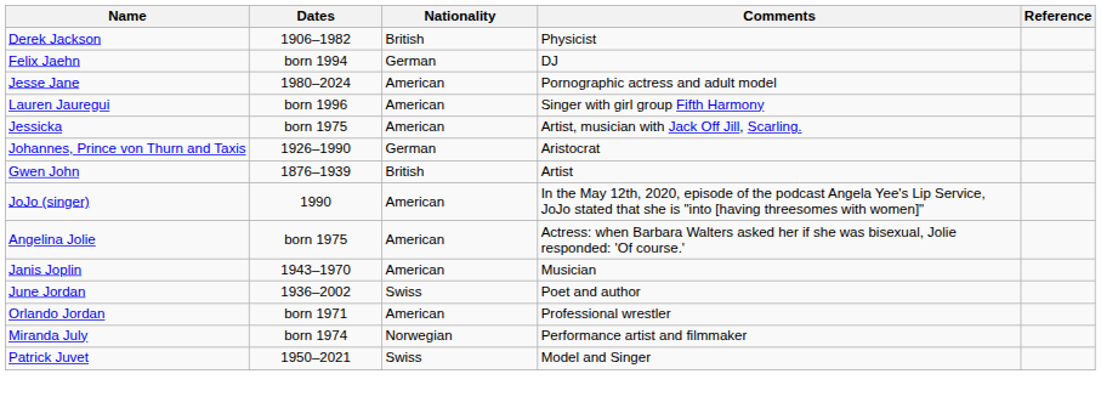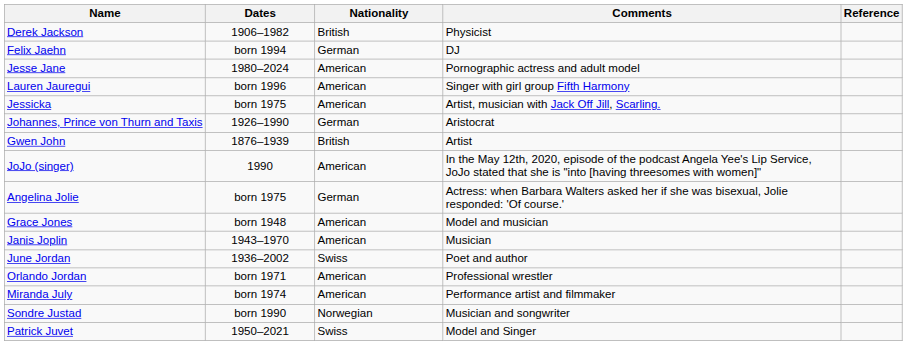 <table class="wikitable sortable plainrowheaders">
 <tr>
 <th style="width:24%;">Name</th>
 <th style="width:13%;">Dates</th>
 <th style="width:15%;">Nationality</th>
 <th style="width:50%;">Comments</th>
 <th style="width:3%;">Reference</th>
 </tr>
 <tr>
 <td><a href='#'>Derek Jackson</a></td>
 <td align=center>1906–1982</td>
 <td>British</td>
 <td>Physicist</td>
 <td></td>
 </tr>
 <tr>
 <td><a href='#'>Felix Jaehn</a></td>
 <td align=center>born 1994</td>
 <td>German</td>
 <td>DJ</td>
 <td></td>
 </tr>
 <tr>
 <td><a href='#'>Jesse Jane</a></td>
 <td align=center>1980–2024</td>
 <td>American</td>
 <td>Pornographic actress and adult model</td>
 <td></td>
 </tr>
 <tr>
 <td><a href='#'>Lauren Jauregui</a></td>
 <td align=center>born 1996</td>
 <td>American</td>
 <td>Singer with girl group <a href='#'>Fifth Harmony</a></td>
 <td></td>
 </tr>
 <tr>
 <td><a href='#'>Jessicka</a></td>
 <td align=center>born 1975</td>
 <td>American</td>
 <td>Artist, musician with <a href='#'>Jack Off Jill</a>, <a href='#'>Scarling.</a></td>
 <td></td>
 </tr>
 <tr>
 <td><a href='#'>Johannes, Prince von Thurn and Taxis</a></td>
 <td align=center>1926–1990</td>
 <td>German</td>
 <td>Aristocrat</td>
 <td></td>
 </tr>
 <tr>
 <td><a href='#'>Gwen John</a></td>
 <td align=center>1876–1939</td>
 <td>British</td>
 <td>Artist</td>
 <td></td>
 </tr>
 <tr>
 <td><a href='#'>JoJo (singer)</a></td>
 <td align=center>1990</td>
 <td>American</td>
 <td>In the May 12th, 2020, episode of the podcast Angela Yee's Lip Service, JoJo stated that she is "into [having threesomes with women]"</td>
 <td></td>
 </tr>
 <tr>
 <td><a href='#'>Angelina Jolie</a></td>
 <td align=center>born 1975</td>
+<td>German</td>
+<td>Actress: when Barbara Walters asked her if she was bisexual, Jolie responded: 'Of course.'</td>
+<td></td>
+</tr>
+<tr>
+<td><a href='#'>Grace Jones</a></td>
+<td align=center>born 1948</td>
 <td>American</td>
-<td>Actress: when Barbara Walters asked her if she was bisexual, Jolie responded: 'Of course.'</td>
+<td>Model and musician</td>
 <td></td>
 </tr>
 <tr>
 <td><a href='#'>Janis Joplin</a></td>
 <td align=center>1943–1970</td>
 <td>American</td>
 <td>Musician</td>
 <td></td>
 </tr>
 <tr>
 <td><a href='#'>June Jordan</a></td>
 <td align=center>1936–2002</td>
 <td>Swiss</td>
 <td>Poet and author</td>
 <td></td>
 </tr>
 <tr>
 <td><a href='#'>Orlando Jordan</a></td>
 <td align=center>born 1971</td>
 <td>American</td>
 <td>Professional wrestler</td>
 <td></td>
 </tr>
 <tr>
 <td><a href='#'>Miranda July</a></td>
 <td align=center>born 1974</td>
+<td>American</td>
+<td>Performance artist and filmmaker</td>
+<td></td>
+</tr>
+<tr>
+<td><a href='#'>Sondre Justad</a></td>
+<td align=center>born 1990</td>
 <td>Norwegian</td>
-<td>Performance artist and filmmaker</td>
+<td>Musician and songwriter</td>
 <td></td>
 </tr>
 <tr>
 <td><a href='#'>Patrick Juvet</a></td>
 <td align=center>1950–2021</td>
 <td>Swiss</td>
 <td>Model and Singer</td>
 <td></td>
 </tr>
 </table>
